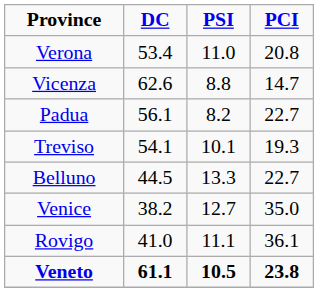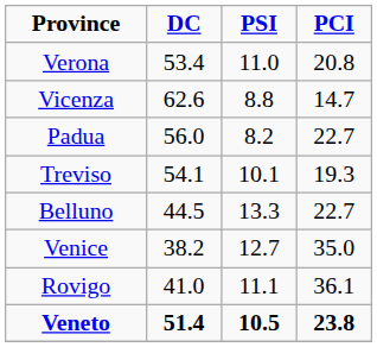 <table class="wikitable" style="text-align:center; width:250px">
 <tr>
 <td style="width:100px"><strong>Province</strong></td>
 <td style="width:50px"><strong><a href='#'>DC</a></strong></td>
 <td style="width:50px"><strong><a href='#'>PSI</a></strong></td>
 <td style="width:50px"><strong><a href='#'>PCI</a></strong></td>
 </tr>
 <tr>
 <td><a href='#'>Verona</a></td>
 <td>53.4</td>
 <td>11.0</td>
 <td>20.8</td>
 </tr>
 <tr>
 <td><a href='#'>Vicenza</a></td>
 <td>62.6</td>
 <td>8.8</td>
 <td>14.7</td>
 </tr>
 <tr>
 <td><a href='#'>Padua</a></td>
-<td>56.1</td>
+<td>56.0</td>
 <td>8.2</td>
 <td>22.7</td>
 </tr>
 <tr>
 <td><a href='#'>Treviso</a></td>
 <td>54.1</td>
 <td>10.1</td>
 <td>19.3</td>
 </tr>
 <tr>
 <td><a href='#'>Belluno</a></td>
 <td>44.5</td>
 <td>13.3</td>
 <td>22.7</td>
 </tr>
 <tr>
 <td><a href='#'>Venice</a></td>
 <td>38.2</td>
 <td>12.7</td>
 <td>35.0</td>
 </tr>
 <tr>
 <td><a href='#'>Rovigo</a></td>
 <td>41.0</td>
 <td>11.1</td>
 <td>36.1</td>
 </tr>
 <tr>
 <td><strong><a href='#'>Veneto</a></strong></td>
-<td><strong>61.1</strong></td>
+<td><strong>51.4</strong></td>
 <td><strong>10.5</strong></td>
 <td><strong>23.8</strong></td>
 </tr>
 <tr>
 </tr>
 </table>
